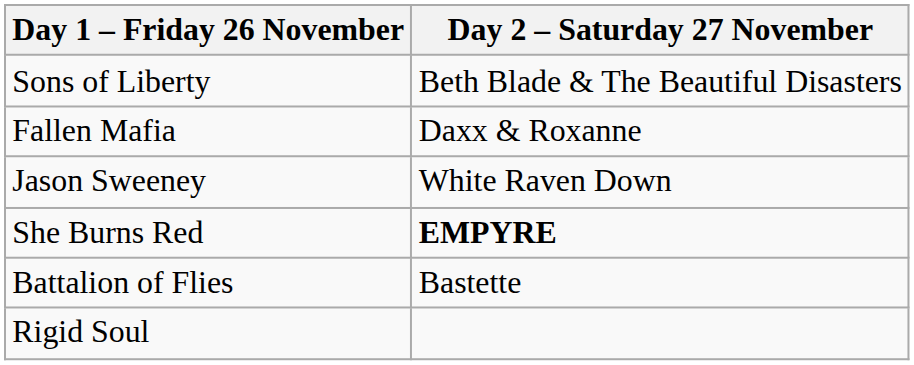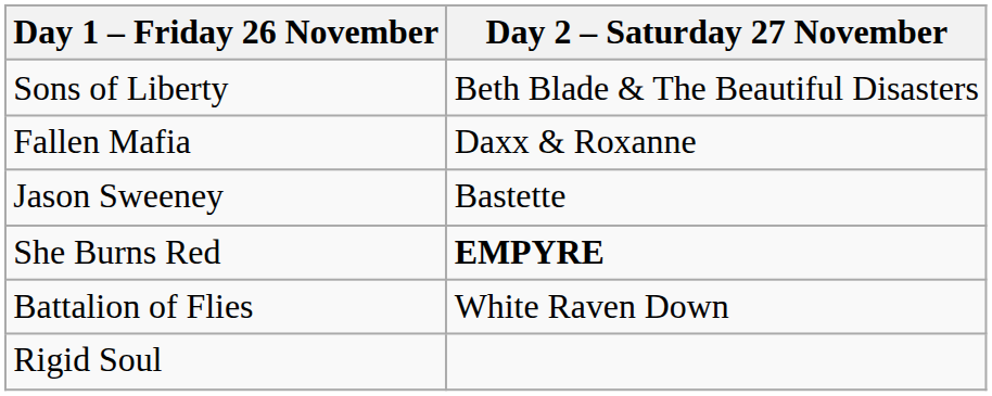 <table class="wikitable">
 <tr>
 <th>Day 1 – Friday 26 November</th>
 <th>Day 2 – Saturday 27 November</th>
 </tr>
 <tr>
 <td>Sons of Liberty</td>
 <td>Beth Blade & The Beautiful Disasters</td>
 </tr>
 <tr>
 <td>Fallen Mafia</td>
 <td>Daxx & Roxanne</td>
 </tr>
 <tr>
 <td>Jason Sweeney</td>
-<td>White Raven Down</td>
+<td>Bastette</td>
 </tr>
 <tr>
 <td>She Burns Red</td>
 <td><strong>EMPYRE</strong></td>
 </tr>
 <tr>
 <td>Battalion of Flies</td>
-<td>Bastette</td>
+<td>White Raven Down</td>
 </tr>
 <tr>
 <td>Rigid Soul</td>
 <td></td>
 </tr>
 </table>
